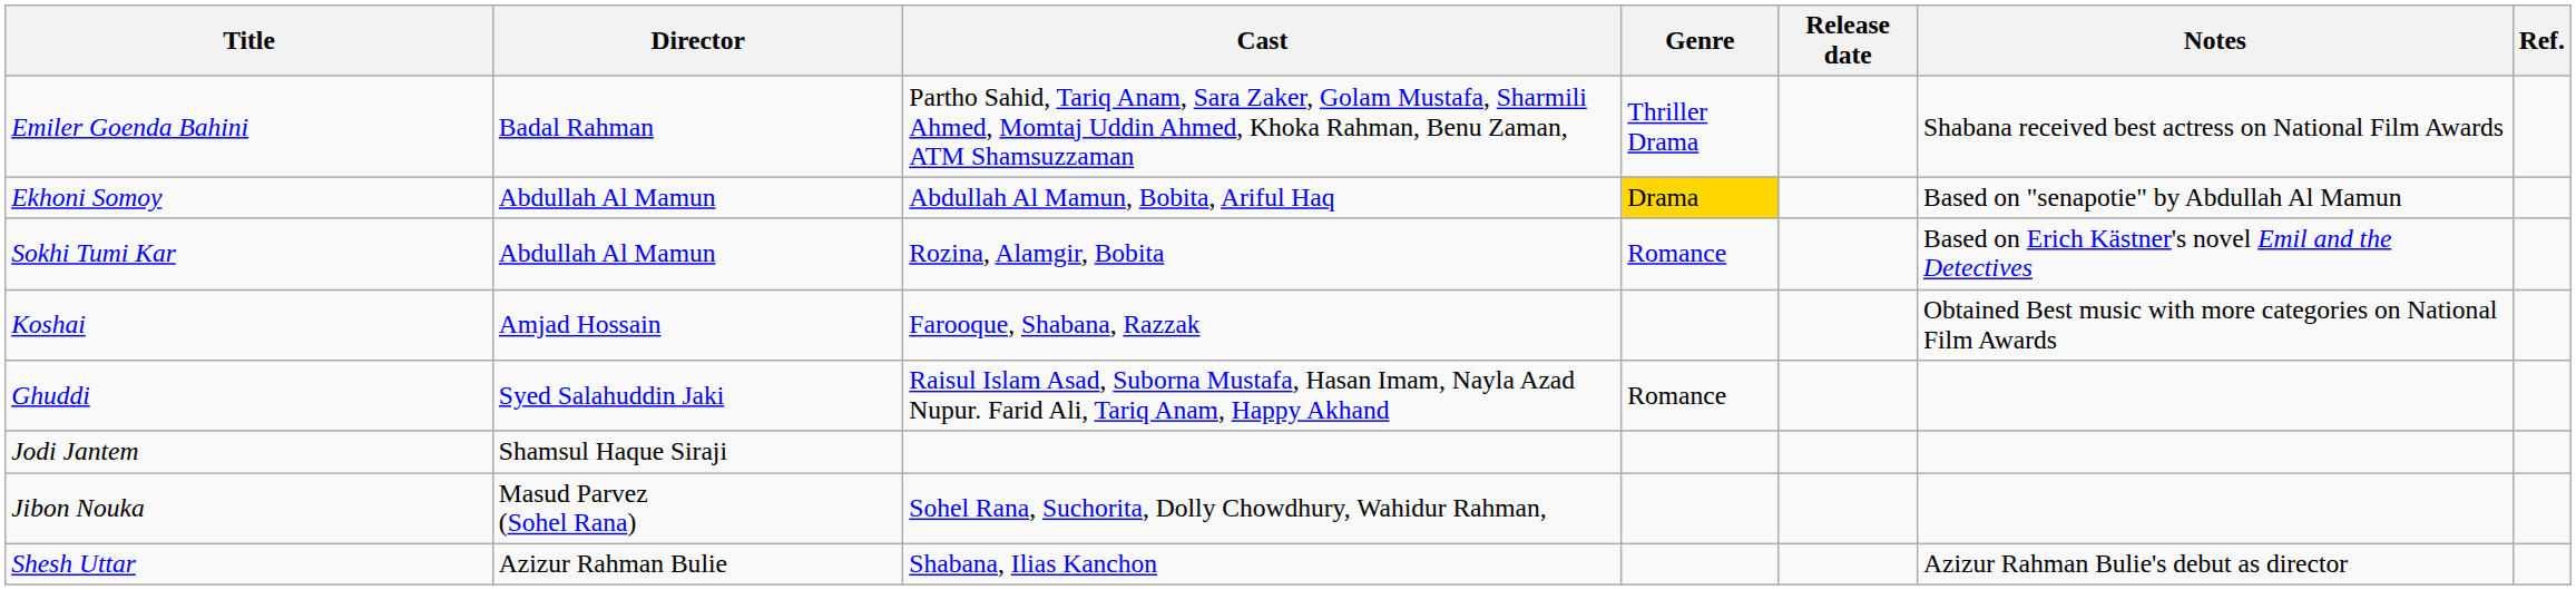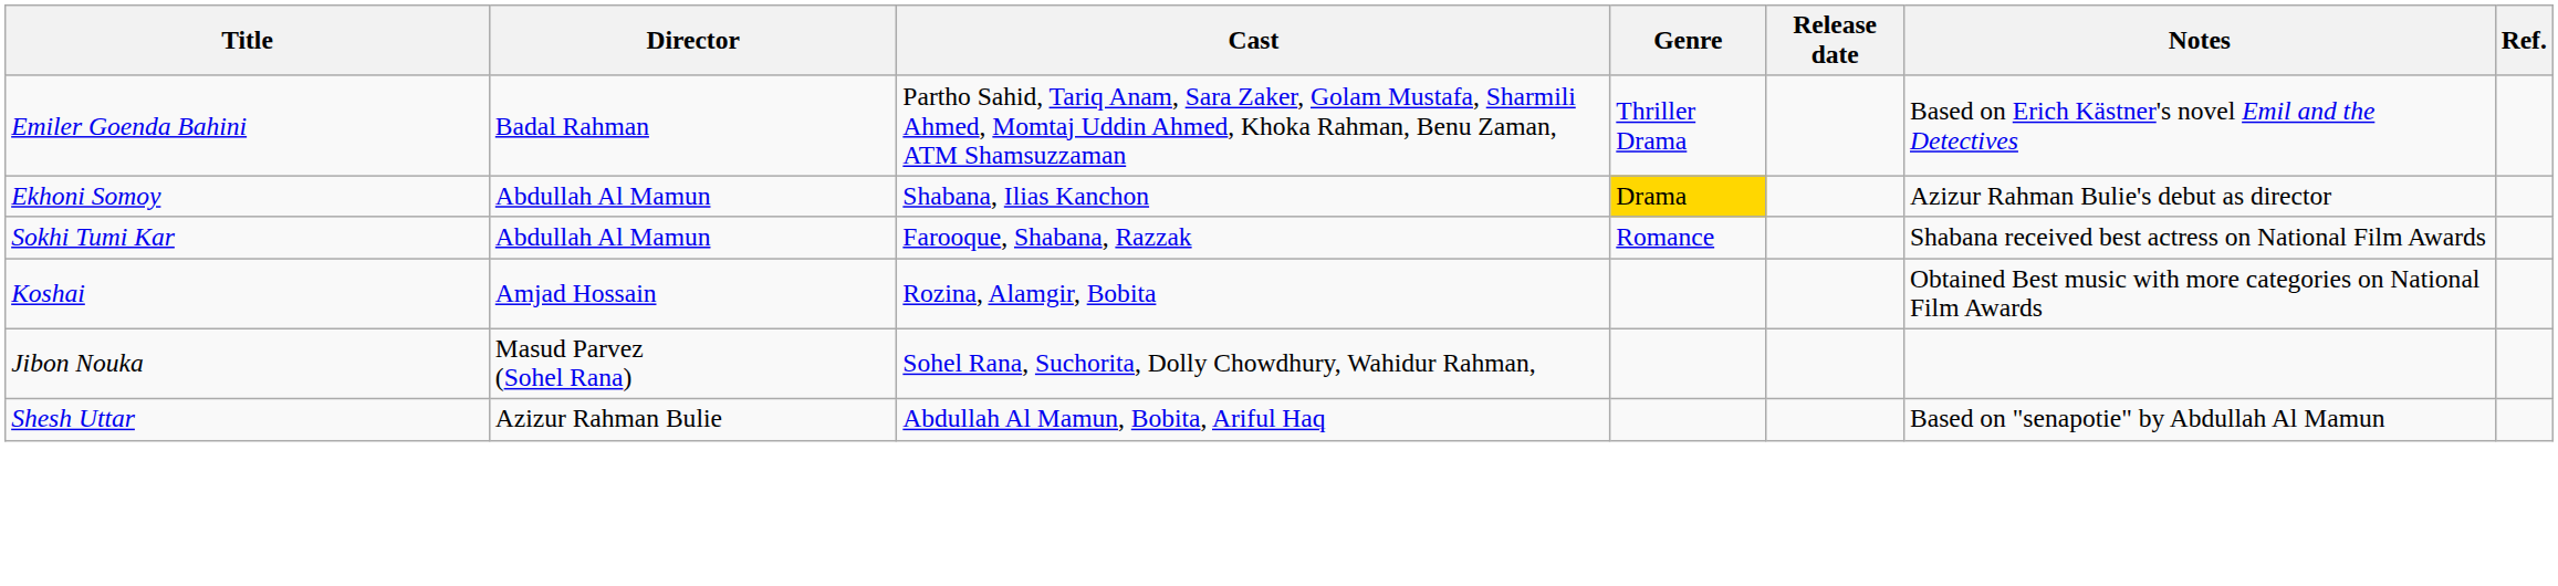 <table class="wikitable sortable">
 <tr>
 <th style="width:19%;">Title</th>
 <th style="width:16%;">Director</th>
 <th style="width:28%;">Cast</th>
 <th>Genre</th>
 <th>Release date</th>
 <th>Notes</th>
 <th style="width:2%;">Ref.</th>
 </tr>
 <tr>
 <td><em><a href='#'>Emiler Goenda Bahini</a></em></td>
 <td><a href='#'>Badal Rahman</a></td>
 <td>Partho Sahid, <a href='#'>Tariq Anam</a>, <a href='#'>Sara Zaker</a>, <a href='#'>Golam Mustafa</a>, <a href='#'>Sharmili Ahmed</a>, <a href='#'>Momtaj Uddin Ahmed</a>, Khoka Rahman, Benu Zaman, <a href='#'>ATM Shamsuzzaman</a></td>
 <td><a href='#'>Thriller</a> <a href='#'>Drama</a></td>
 <td></td>
-<td>Shabana received best actress on National Film Awards</td>
+<td>Based on <a href='#'>Erich Kästner</a>'s novel <em><a href='#'>Emil and the Detectives</a></em></td>
 <td></td>
 </tr>
 <tr>
 <td><em><a href='#'>Ekhoni Somoy</a></em></td>
 <td><a href='#'>Abdullah Al Mamun</a></td>
-<td><a href='#'>Abdullah Al Mamun</a>, <a href='#'>Bobita</a>, <a href='#'>Ariful Haq</a></td>
+<td><a href='#'>Shabana</a>, <a href='#'>Ilias Kanchon</a></td>
 <td style="background: gold;">Drama</td>
 <td></td>
-<td>Based on "senapotie" by Abdullah Al Mamun</td>
+<td>Azizur Rahman Bulie's debut as director</td>
 <td></td>
 </tr>
 <tr>
 <td><em><a href='#'>Sokhi Tumi Kar</a></em></td>
 <td><a href='#'>Abdullah Al Mamun</a></td>
-<td><a href='#'>Rozina</a>, <a href='#'>Alamgir</a>, <a href='#'>Bobita</a></td>
+<td><a href='#'>Farooque</a>, <a href='#'>Shabana</a>, <a href='#'>Razzak</a></td>
 <td><a href='#'>Romance</a></td>
 <td></td>
-<td>Based on <a href='#'>Erich Kästner</a>'s novel <em><a href='#'>Emil and the Detectives</a></em></td>
+<td>Shabana received best actress on National Film Awards</td>
 <td></td>
 </tr>
 <tr>
 <td><em><a href='#'>Koshai</a></em></td>
 <td><a href='#'>Amjad Hossain</a></td>
-<td><a href='#'>Farooque</a>, <a href='#'>Shabana</a>, <a href='#'>Razzak</a></td>
+<td><a href='#'>Rozina</a>, <a href='#'>Alamgir</a>, <a href='#'>Bobita</a></td>
 <td></td>
 <td></td>
 <td>Obtained Best music with more categories on National Film Awards</td>
-<td></td>
-</tr>
-<tr>
-<td><em><a href='#'>Ghuddi</a></em></td>
-<td><a href='#'>Syed Salahuddin Jaki</a></td>
-<td><a href='#'>Raisul Islam Asad</a>, <a href='#'>Suborna Mustafa</a>, Hasan Imam, Nayla Azad Nupur. Farid Ali, <a href='#'>Tariq Anam</a>, <a href='#'>Happy Akhand</a></td>
-<td>Romance</td>
-<td></td>
-<td></td>
-<td></td>
-</tr>
-<tr>
-<td><em>Jodi Jantem</em></td>
-<td>Shamsul Haque Siraji</td>
-<td></td>
-<td></td>
-<td></td>
-<td></td>
 <td></td>
 </tr>
 <tr>
 <td><em>Jibon Nouka</em></td>
 <td>Masud Parvez<br>(<a href='#'>Sohel Rana</a>)</td>
 <td><a href='#'>Sohel Rana</a>, <a href='#'>Suchorita</a>, Dolly Chowdhury, Wahidur Rahman,</td>
 <td></td>
 <td></td>
 <td></td>
 <td></td>
 </tr>
 <tr>
 <td><em><a href='#'>Shesh Uttar</a></em></td>
 <td>Azizur Rahman Bulie</td>
-<td><a href='#'>Shabana</a>, <a href='#'>Ilias Kanchon</a></td>
+<td><a href='#'>Abdullah Al Mamun</a>, <a href='#'>Bobita</a>, <a href='#'>Ariful Haq</a></td>
 <td></td>
 <td></td>
-<td>Azizur Rahman Bulie's debut as director</td>
+<td>Based on "senapotie" by Abdullah Al Mamun</td>
 </tr>
 </table>
